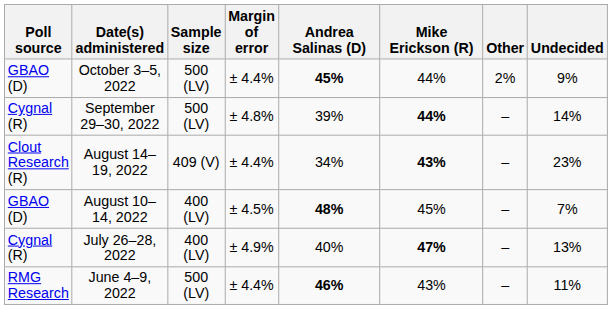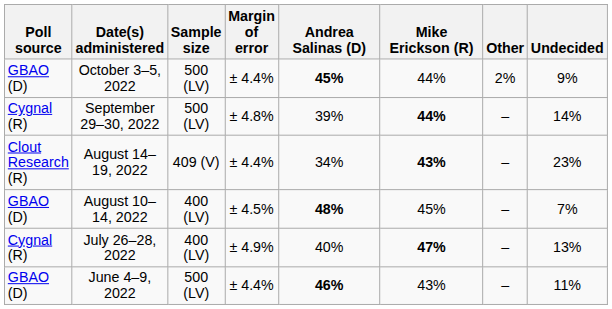 <table class="wikitable" style="font-size:90%;text-align:center;">
 <tr style="vertical-align:bottom;">
 <th>Poll source</th>
 <th>Date(s)<br>administered</th>
 <th>Sample<br>size</th>
 <th>Margin<br>of error</th>
 <th style="width:100px;">Andrea<br>Salinas (D)</th>
 <th style="width:100px;">Mike<br>Erickson (R)</th>
 <th>Other</th>
 <th>Undecided</th>
 </tr>
 <tr>
 <td style="text-align:left;"><a href='#'>GBAO</a> (D)</td>
 <td>October 3–5, 2022</td>
 <td>500 (LV)</td>
 <td>± 4.4%</td>
 <td><strong>45%</strong></td>
 <td>44%</td>
 <td>2%</td>
 <td>9%</td>
 </tr>
 <tr>
 <td style="text-align:left;"><a href='#'>Cygnal</a> (R)</td>
 <td>September 29–30, 2022</td>
 <td>500 (LV)</td>
 <td>± 4.8%</td>
 <td>39%</td>
 <td><strong>44%</strong></td>
 <td>–</td>
 <td>14%</td>
 </tr>
 <tr>
 <td style="text-align:left;"><a href='#'>Clout Research</a> (R)</td>
 <td>August 14–19, 2022</td>
 <td>409 (V)</td>
 <td>± 4.4%</td>
 <td>34%</td>
 <td><strong>43%</strong></td>
 <td>–</td>
 <td>23%</td>
 </tr>
 <tr>
 <td style="text-align:left;"><a href='#'>GBAO</a> (D)</td>
 <td>August 10–14, 2022</td>
 <td>400 (LV)</td>
 <td>± 4.5%</td>
 <td><strong>48%</strong></td>
 <td>45%</td>
 <td>–</td>
 <td>7%</td>
 </tr>
 <tr>
 <td style="text-align:left;"><a href='#'>Cygnal</a> (R)</td>
 <td>July 26–28, 2022</td>
 <td>400 (LV)</td>
 <td>± 4.9%</td>
 <td>40%</td>
 <td><strong>47%</strong></td>
 <td>–</td>
 <td>13%</td>
 </tr>
 <tr>
-<td style="text-align:left;"><a href='#'>RMG Research</a></td>
+<td style="text-align:left;"><a href='#'>GBAO</a> (D)</td>
 <td>June 4–9, 2022</td>
 <td>500 (LV)</td>
 <td>± 4.4%</td>
 <td><strong>46%</strong></td>
 <td>43%</td>
 <td>–</td>
 <td>11%</td>
 </tr>
 </table>
